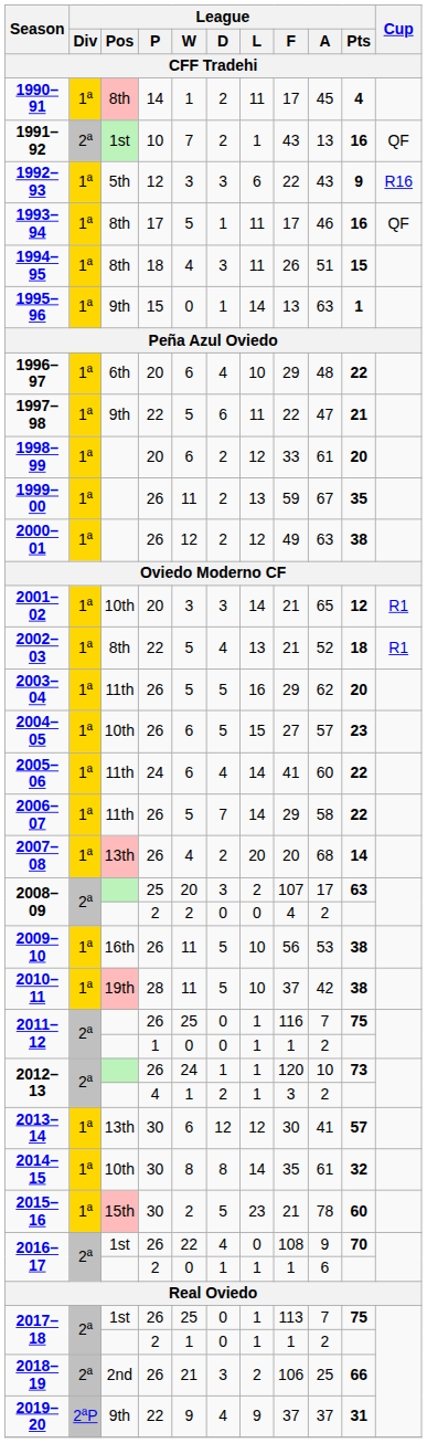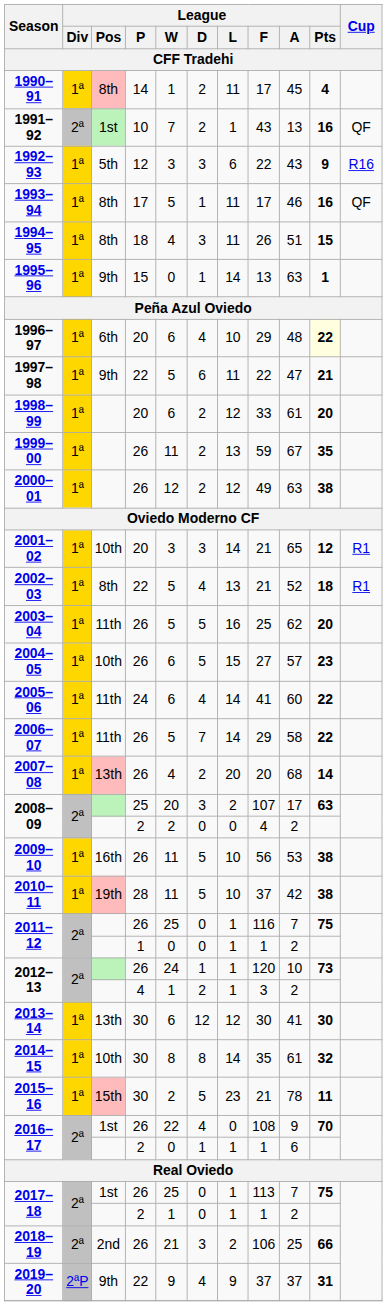 <table class="wikitable" style="text-align:center">
 <tr>
 <th rowspan=2 width=60>Season</th>
 <th colspan=9>League</th>
 <th rowspan=2 width=40 align=center><a href='#'>Cup</a></th>
 </tr>
 <tr>
 <th>Div</th>
 <th>Pos</th>
 <th width=28>P</th>
 <th width=28>W</th>
 <th width=28>D</th>
 <th width=28>L</th>
 <th width=28>F</th>
 <th width=28>A</th>
 <th width=28>Pts</th>
 </tr>
 <tr>
 <th colspan=11>CFF Tradehi</th>
 </tr>
 <tr>
 <td><strong><a href='#'>1990–91</a></strong></td>
 <td bgcolor=gold>1ª</td>
 <td style="background:#FFBBBB">8th</td>
 <td>14</td>
 <td>1</td>
 <td>2</td>
 <td>11</td>
 <td>17</td>
 <td>45</td>
 <td><strong>4</strong></td>
 <td></td>
 </tr>
 <tr>
 <td><strong>1991–92</strong></td>
 <td bgcolor=silver>2ª</td>
 <td style="background:#BBF3BB">1st</td>
 <td>10</td>
 <td>7</td>
 <td>2</td>
 <td>1</td>
 <td>43</td>
 <td>13</td>
 <td><strong>16</strong></td>
 <td>QF</td>
 </tr>
 <tr>
 <td><strong><a href='#'>1992–93</a></strong></td>
 <td bgcolor=gold>1ª</td>
 <td>5th</td>
 <td>12</td>
 <td>3</td>
 <td>3</td>
 <td>6</td>
 <td>22</td>
 <td>43</td>
 <td><strong>9</strong></td>
 <td><a href='#'>R16</a></td>
 </tr>
 <tr>
 <td><strong><a href='#'>1993–94</a></strong></td>
 <td bgcolor=gold>1ª</td>
 <td>8th</td>
 <td>17</td>
 <td>5</td>
 <td>1</td>
 <td>11</td>
 <td>17</td>
 <td>46</td>
 <td><strong>16</strong></td>
 <td>QF</td>
 </tr>
 <tr>
 <td><strong><a href='#'>1994–95</a></strong></td>
 <td bgcolor=gold>1ª</td>
 <td>8th</td>
 <td>18</td>
 <td>4</td>
 <td>3</td>
 <td>11</td>
 <td>26</td>
 <td>51</td>
 <td><strong>15</strong></td>
 <td></td>
 </tr>
 <tr>
 <td><strong><a href='#'>1995–96</a></strong></td>
 <td bgcolor=gold>1ª</td>
 <td>9th</td>
 <td>15</td>
 <td>0</td>
 <td>1</td>
 <td>14</td>
 <td>13</td>
 <td>63</td>
 <td><strong>1</strong></td>
 <td></td>
 </tr>
 <tr>
 <th colspan=11>Peña Azul Oviedo</th>
 </tr>
 <tr>
 <td><strong>1996–97</strong></td>
 <td bgcolor=gold>1ª</td>
 <td>6th</td>
 <td>20</td>
 <td>6</td>
 <td>4</td>
 <td>10</td>
 <td>29</td>
 <td>48</td>
-<td><strong>22</strong></td>
+<td style="background: lightyellow;"><strong>22</strong></td>
 <td></td>
 </tr>
 <tr>
 <td><strong>1997–98</strong></td>
 <td bgcolor=gold>1ª</td>
 <td>9th</td>
 <td>22</td>
 <td>5</td>
 <td>6</td>
 <td>11</td>
 <td>22</td>
 <td>47</td>
 <td><strong>21</strong></td>
 <td></td>
 </tr>
 <tr>
 <td><strong><a href='#'>1998–99</a></strong></td>
 <td bgcolor=gold>1ª</td>
 <td></td>
 <td>20</td>
 <td>6</td>
 <td>2</td>
 <td>12</td>
 <td>33</td>
 <td>61</td>
 <td><strong>20</strong></td>
 <td></td>
 </tr>
 <tr>
 <td><strong><a href='#'>1999–00</a></strong></td>
 <td bgcolor=gold>1ª</td>
 <td></td>
 <td>26</td>
 <td>11</td>
 <td>2</td>
 <td>13</td>
 <td>59</td>
 <td>67</td>
 <td><strong>35</strong></td>
 <td></td>
 </tr>
 <tr>
 <td><strong><a href='#'>2000–01</a></strong></td>
 <td bgcolor=gold>1ª</td>
 <td></td>
 <td>26</td>
 <td>12</td>
 <td>2</td>
 <td>12</td>
 <td>49</td>
 <td>63</td>
 <td><strong>38</strong></td>
 <td></td>
 </tr>
 <tr>
 <th colspan=11>Oviedo Moderno CF</th>
 </tr>
 <tr>
 <td><strong><a href='#'>2001–02</a></strong></td>
 <td bgcolor=gold>1ª</td>
 <td>10th</td>
 <td>20</td>
 <td>3</td>
 <td>3</td>
 <td>14</td>
 <td>21</td>
 <td>65</td>
 <td><strong>12</strong></td>
 <td><a href='#'>R1</a></td>
 </tr>
 <tr>
 <td><strong><a href='#'>2002–03</a></strong></td>
 <td bgcolor=gold>1ª</td>
 <td>8th</td>
 <td>22</td>
 <td>5</td>
 <td>4</td>
 <td>13</td>
 <td>21</td>
 <td>52</td>
 <td><strong>18</strong></td>
 <td><a href='#'>R1</a></td>
 </tr>
 <tr>
 <td><strong><a href='#'>2003–04</a></strong></td>
 <td bgcolor=gold>1ª</td>
 <td>11th</td>
 <td>26</td>
 <td>5</td>
 <td>5</td>
 <td>16</td>
-<td>29</td>
+<td>25</td>
 <td>62</td>
 <td><strong>20</strong></td>
 <td></td>
 </tr>
 <tr>
 <td><strong><a href='#'>2004–05</a></strong></td>
 <td bgcolor=gold>1ª</td>
 <td>10th</td>
 <td>26</td>
 <td>6</td>
 <td>5</td>
 <td>15</td>
 <td>27</td>
 <td>57</td>
 <td><strong>23</strong></td>
 <td></td>
 </tr>
 <tr>
 <td><strong><a href='#'>2005–06</a></strong></td>
 <td bgcolor=gold>1ª</td>
 <td>11th</td>
 <td>24</td>
 <td>6</td>
 <td>4</td>
 <td>14</td>
 <td>41</td>
 <td>60</td>
 <td><strong>22</strong></td>
 <td></td>
 </tr>
 <tr>
 <td><strong><a href='#'>2006–07</a></strong></td>
 <td bgcolor=gold>1ª</td>
 <td>11th</td>
 <td>26</td>
 <td>5</td>
 <td>7</td>
 <td>14</td>
 <td>29</td>
 <td>58</td>
 <td><strong>22</strong></td>
 <td></td>
 </tr>
 <tr>
 <td><strong><a href='#'>2007–08</a></strong></td>
 <td bgcolor=gold>1ª</td>
 <td style="background:#FFBBBB">13th</td>
 <td>26</td>
 <td>4</td>
 <td>2</td>
 <td>20</td>
 <td>20</td>
 <td>68</td>
 <td><strong>14</strong></td>
 <td></td>
 </tr>
 <tr>
 <td rowspan=2><strong>2008–09</strong></td>
 <td rowspan=2 bgcolor=silver>2ª</td>
 <td style="background:#BBF3BB"></td>
 <td>25</td>
 <td>20</td>
 <td>3</td>
 <td>2</td>
 <td>107</td>
 <td>17</td>
 <td><strong>63</strong></td>
 <td rowspan=2></td>
 </tr>
 <tr>
 <td></td>
 <td>2</td>
 <td>2</td>
 <td>0</td>
 <td>0</td>
 <td>4</td>
 <td>2</td>
 <td></td>
 </tr>
 <tr>
 <td><strong><a href='#'>2009–10</a></strong></td>
 <td bgcolor=gold>1ª</td>
 <td>16th</td>
 <td>26</td>
 <td>11</td>
 <td>5</td>
 <td>10</td>
 <td>56</td>
 <td>53</td>
 <td><strong>38</strong></td>
 <td></td>
 </tr>
 <tr>
 <td><strong><a href='#'>2010–11</a></strong></td>
 <td bgcolor=gold>1ª</td>
 <td style="background:#FFBBBB">19th</td>
 <td>28</td>
 <td>11</td>
 <td>5</td>
 <td>10</td>
 <td>37</td>
 <td>42</td>
 <td><strong>38</strong></td>
 <td></td>
 </tr>
 <tr>
 <td rowspan=2><strong><a href='#'>2011–12</a></strong></td>
 <td rowspan=2 bgcolor=silver>2ª</td>
 <td></td>
 <td>26</td>
 <td>25</td>
 <td>0</td>
 <td>1</td>
 <td>116</td>
 <td>7</td>
 <td><strong>75</strong></td>
 <td rowspan=2></td>
 </tr>
 <tr>
 <td></td>
 <td>1</td>
 <td>0</td>
 <td>0</td>
 <td>1</td>
 <td>1</td>
 <td>2</td>
 <td></td>
 </tr>
 <tr>
 <td rowspan=2><strong>2012–13</strong></td>
 <td rowspan=2 bgcolor=silver>2ª</td>
 <td style="background:#BBF3BB"></td>
 <td>26</td>
 <td>24</td>
 <td>1</td>
 <td>1</td>
 <td>120</td>
 <td>10</td>
 <td><strong>73</strong></td>
 <td rowspan=2></td>
 </tr>
 <tr>
 <td></td>
 <td>4</td>
 <td>1</td>
 <td>2</td>
 <td>1</td>
 <td>3</td>
 <td>2</td>
 <td></td>
 </tr>
 <tr>
 <td><strong><a href='#'>2013–14</a></strong></td>
 <td bgcolor=gold>1ª</td>
 <td>13th</td>
 <td>30</td>
 <td>6</td>
 <td>12</td>
 <td>12</td>
 <td>30</td>
 <td>41</td>
-<td><strong>57</strong></td>
+<td><strong>30</strong></td>
 <td></td>
 </tr>
 <tr>
 <td><strong><a href='#'>2014–15</a></strong></td>
 <td bgcolor=gold>1ª</td>
 <td>10th</td>
 <td>30</td>
 <td>8</td>
 <td>8</td>
 <td>14</td>
 <td>35</td>
 <td>61</td>
 <td><strong>32</strong></td>
 <td></td>
 </tr>
 <tr>
 <td><strong><a href='#'>2015–16</a></strong></td>
 <td bgcolor=gold>1ª</td>
 <td bgcolor=#FFBBBB>15th</td>
 <td>30</td>
 <td>2</td>
 <td>5</td>
 <td>23</td>
 <td>21</td>
 <td>78</td>
-<td><strong>60</strong></td>
+<td><strong>11</strong></td>
 <td></td>
 </tr>
 <tr>
 <td rowspan=2><strong><a href='#'>2016–17</a></strong></td>
 <td rowspan=2 bgcolor=silver>2ª</td>
 <td>1st</td>
 <td>26</td>
 <td>22</td>
 <td>4</td>
 <td>0</td>
 <td>108</td>
 <td>9</td>
 <td><strong>70</strong></td>
 <td rowspan=2></td>
 </tr>
 <tr>
 <td></td>
 <td>2</td>
 <td>0</td>
 <td>1</td>
 <td>1</td>
 <td>1</td>
 <td>6</td>
 <td></td>
 </tr>
 <tr>
 <th colspan=11>Real Oviedo</th>
 </tr>
 <tr>
 <td rowspan=2><strong><a href='#'>2017–18</a></strong></td>
 <td rowspan=2 bgcolor=silver>2ª</td>
 <td>1st</td>
 <td>26</td>
 <td>25</td>
 <td>0</td>
 <td>1</td>
 <td>113</td>
 <td>7</td>
 <td><strong>75</strong></td>
 <td rowspan=4></td>
 </tr>
 <tr>
 <td></td>
 <td>2</td>
 <td>1</td>
 <td>0</td>
 <td>1</td>
 <td>1</td>
 <td>2</td>
 <td></td>
 </tr>
 <tr>
 <td><strong><a href='#'>2018–19</a></strong></td>
 <td bgcolor=silver>2ª</td>
 <td>2nd</td>
 <td>26</td>
 <td>21</td>
 <td>3</td>
 <td>2</td>
 <td>106</td>
 <td>25</td>
 <td><strong>66</strong></td>
 </tr>
 <tr>
 <td><strong><a href='#'>2019–20</a></strong></td>
 <td bgcolor=silver><a href='#'>2ªP</a></td>
 <td>9th</td>
 <td>22</td>
 <td>9</td>
 <td>4</td>
 <td>9</td>
 <td>37</td>
 <td>37</td>
 <td><strong>31</strong></td>
 </tr>
 <tr>
 </tr>
 </table>
